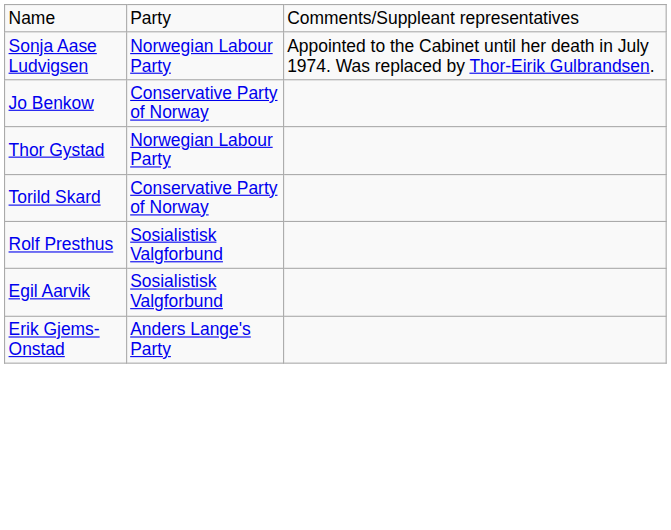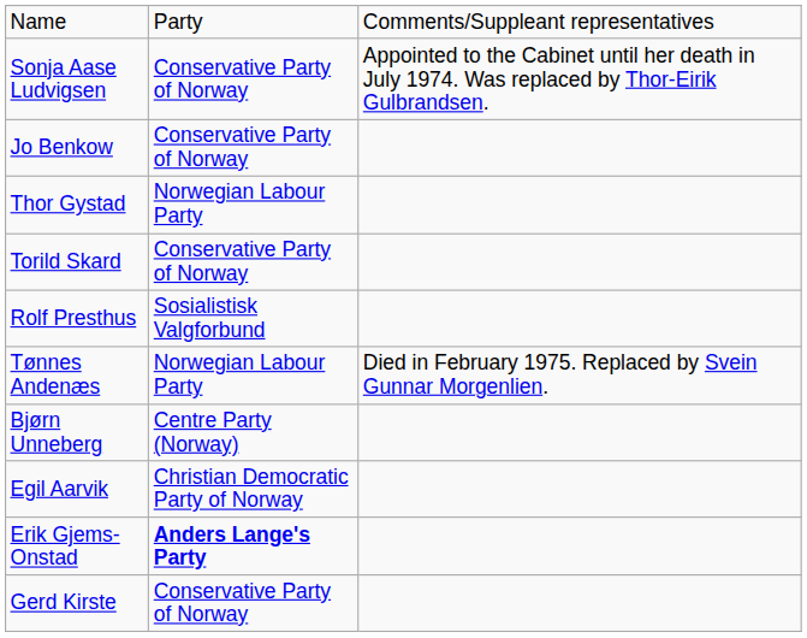 <table class="wikitable">
 <tr>
 <td>Name</td>
 <td>Party</td>
 <td>Comments/Suppleant representatives</td>
 </tr>
 <tr>
 <td><a href='#'>Sonja Aase Ludvigsen</a></td>
-<td><a href='#'>Norwegian Labour Party</a></td>
+<td><a href='#'>Conservative Party of Norway</a></td>
 <td>Appointed to the Cabinet until her death in July 1974. Was replaced by <a href='#'>Thor-Eirik Gulbrandsen</a>.</td>
 </tr>
 <tr>
 <td><a href='#'>Jo Benkow</a></td>
 <td><a href='#'>Conservative Party of Norway</a></td>
 <td></td>
 </tr>
 <tr>
 <td><a href='#'>Thor Gystad</a></td>
 <td><a href='#'>Norwegian Labour Party</a></td>
 <td></td>
 </tr>
 <tr>
 <td><a href='#'>Torild Skard</a></td>
 <td><a href='#'>Conservative Party of Norway</a></td>
 <td></td>
 </tr>
 <tr>
 <td><a href='#'>Rolf Presthus</a></td>
 <td><a href='#'>Sosialistisk Valgforbund</a></td>
 <td></td>
 </tr>
 <tr>
+<td><a href='#'>Tønnes Andenæs</a></td>
+<td><a href='#'>Norwegian Labour Party</a></td>
+<td>Died in February 1975. Replaced by <a href='#'>Svein Gunnar Morgenlien</a>.</td>
+</tr>
+<tr>
+<td><a href='#'>Bjørn Unneberg</a></td>
+<td><a href='#'>Centre Party (Norway)</a></td>
+<td></td>
+</tr>
+<tr>
 <td><a href='#'>Egil Aarvik</a></td>
-<td><a href='#'>Sosialistisk Valgforbund</a></td>
+<td><a href='#'>Christian Democratic Party of Norway</a></td>
 <td></td>
 </tr>
 <tr>
 <td><a href='#'>Erik Gjems-Onstad</a></td>
-<td><a href='#'>Anders Lange's Party</a></td>
+<td><strong><a href='#'>Anders Lange's Party</a></strong></td>
+<td></td>
+</tr>
+<tr>
+<td><a href='#'>Gerd Kirste</a></td>
+<td><a href='#'>Conservative Party of Norway</a></td>
 <td></td>
 </tr>
 </table>
